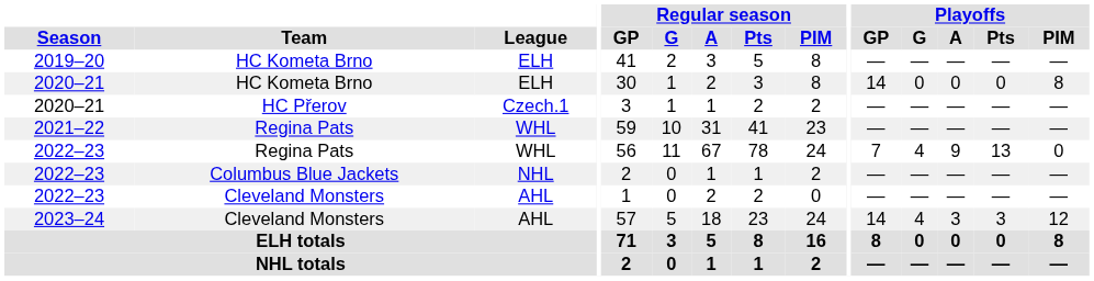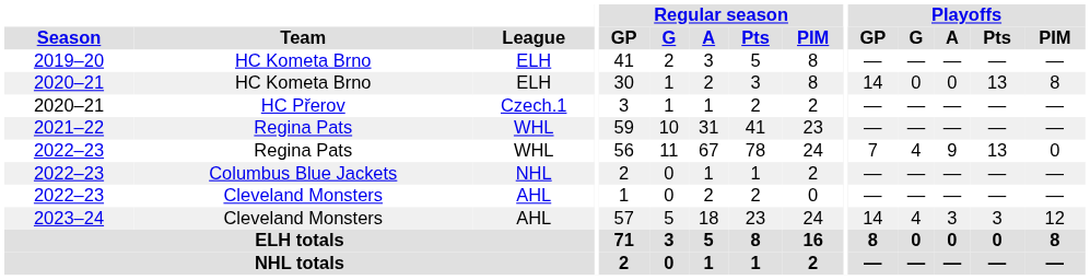 <table border="0" cellpadding="1" cellspacing="0" style="text-align:center; width:60em">
 <tr bgcolor="#e0e0e0">
 <th colspan="3" bgcolor="#ffffff"></th>
 <th rowspan="99" bgcolor="#ffffff"></th>
 <th colspan="5"><a href='#'>Regular season</a></th>
 <th rowspan="99" bgcolor="#ffffff"></th>
 <th colspan="5"><a href='#'>Playoffs</a></th>
 </tr>
 <tr bgcolor="#e0e0e0">
 <th><a href='#'>Season</a></th>
 <th>Team</th>
 <th>League</th>
 <th>GP</th>
 <th><a href='#'>G</a></th>
 <th><a href='#'>A</a></th>
 <th><a href='#'>Pts</a></th>
 <th><a href='#'>PIM</a></th>
 <th>GP</th>
 <th>G</th>
 <th>A</th>
 <th>Pts</th>
 <th>PIM</th>
 </tr>
 <tr>
 <td><a href='#'>2019–20</a></td>
 <td><a href='#'>HC Kometa Brno</a></td>
 <td><a href='#'>ELH</a></td>
 <td>41</td>
 <td>2</td>
 <td>3</td>
 <td>5</td>
 <td>8</td>
 <td>—</td>
 <td>—</td>
 <td>—</td>
 <td>—</td>
 <td>—</td>
 </tr>
 <tr bgcolor="#f0f0f0">
 <td><a href='#'>2020–21</a></td>
 <td>HC Kometa Brno</td>
 <td>ELH</td>
 <td>30</td>
 <td>1</td>
 <td>2</td>
 <td>3</td>
 <td>8</td>
 <td>14</td>
 <td>0</td>
 <td>0</td>
-<td>0</td>
+<td>13</td>
 <td>8</td>
 </tr>
 <tr>
 <td 2020–21 Czech 1. Liga season>2020–21</td>
 <td><a href='#'>HC Přerov</a></td>
 <td><a href='#'>Czech.1</a></td>
 <td>3</td>
 <td>1</td>
 <td>1</td>
 <td>2</td>
 <td>2</td>
 <td>—</td>
 <td>—</td>
 <td>—</td>
 <td>—</td>
 <td>—</td>
 </tr>
 <tr bgcolor="#f0f0f0">
 <td><a href='#'>2021–22</a></td>
 <td><a href='#'>Regina Pats</a></td>
 <td><a href='#'>WHL</a></td>
 <td>59</td>
 <td>10</td>
 <td>31</td>
 <td>41</td>
 <td>23</td>
 <td>—</td>
 <td>—</td>
 <td>—</td>
 <td>—</td>
 <td>—</td>
 </tr>
 <tr>
 <td><a href='#'>2022–23</a></td>
 <td>Regina Pats</td>
 <td>WHL</td>
 <td>56</td>
 <td>11</td>
 <td>67</td>
 <td>78</td>
 <td>24</td>
 <td>7</td>
 <td>4</td>
 <td>9</td>
 <td>13</td>
 <td>0</td>
 </tr>
 <tr bgcolor="#f0f0f0">
 <td><a href='#'>2022–23</a></td>
 <td><a href='#'>Columbus Blue Jackets</a></td>
 <td><a href='#'>NHL</a></td>
 <td>2</td>
 <td>0</td>
 <td>1</td>
 <td>1</td>
 <td>2</td>
 <td>—</td>
 <td>—</td>
 <td>—</td>
 <td>—</td>
 <td>—</td>
 </tr>
 <tr>
 <td><a href='#'>2022–23</a></td>
 <td><a href='#'>Cleveland Monsters</a></td>
 <td><a href='#'>AHL</a></td>
 <td>1</td>
 <td>0</td>
 <td>2</td>
 <td>2</td>
 <td>0</td>
 <td>—</td>
 <td>—</td>
 <td>—</td>
 <td>—</td>
 <td>—</td>
 </tr>
 <tr bgcolor="#f0f0f0">
 <td><a href='#'>2023–24</a></td>
 <td>Cleveland Monsters</td>
 <td>AHL</td>
 <td>57</td>
 <td>5</td>
 <td>18</td>
 <td>23</td>
 <td>24</td>
 <td>14</td>
 <td>4</td>
 <td>3</td>
 <td>3</td>
 <td>12</td>
 </tr>
 <tr style="background:#e0e0e0;">
 <th colspan="3">ELH totals</th>
 <th>71</th>
 <th>3</th>
 <th>5</th>
 <th>8</th>
 <th>16</th>
 <th>8</th>
 <th>0</th>
 <th>0</th>
 <th>0</th>
 <th>8</th>
 </tr>
 <tr style="background:#e0e0e0;">
 <th colspan="3">NHL totals</th>
 <th>2</th>
 <th>0</th>
 <th>1</th>
 <th>1</th>
 <th>2</th>
 <th>—</th>
 <th>—</th>
 <th>—</th>
 <th>—</th>
 <th>—</th>
 </tr>
 </table>
